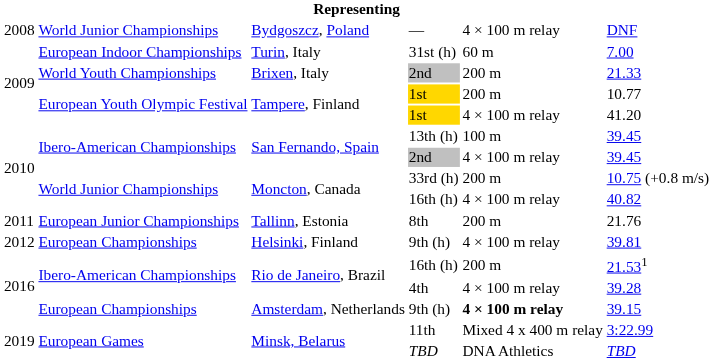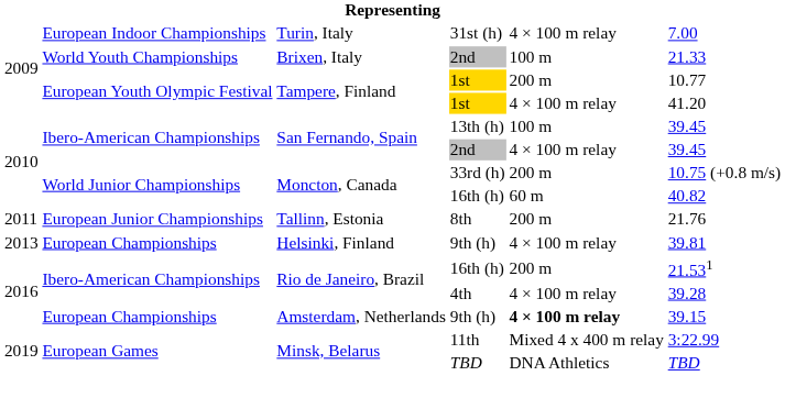 <table>
 <tr>
 <th colspan="6">Representing </th>
-</tr>
-<tr>
-<td>2008</td>
-<td><a href='#'>World Junior Championships</a></td>
-<td><a href='#'>Bydgoszcz</a>, <a href='#'>Poland</a></td>
-<td>—</td>
-<td>4 × 100 m relay</td>
-<td><a href='#'>DNF</a></td>
 </tr>
 <tr>
 <td rowspan=4>2009</td>
 <td><a href='#'>European Indoor Championships</a></td>
 <td><a href='#'>Turin</a>, Italy</td>
 <td>31st (h)</td>
-<td>60 m</td>
+<td>4 × 100 m relay</td>
 <td><a href='#'>7.00</a></td>
 </tr>
 <tr>
 <td><a href='#'>World Youth Championships</a></td>
 <td><a href='#'>Brixen</a>, Italy</td>
 <td bgcolor=silver>2nd</td>
-<td>200 m</td>
+<td>100 m</td>
 <td><a href='#'>21.33</a></td>
 </tr>
 <tr>
 <td rowspan=2><a href='#'>European Youth Olympic Festival</a></td>
 <td rowspan=2><a href='#'>Tampere</a>, Finland</td>
 <td bgcolor=gold>1st</td>
 <td>200 m</td>
 <td>10.77</td>
 </tr>
 <tr>
 <td bgcolor=gold>1st</td>
 <td>4 × 100 m relay</td>
 <td>41.20</td>
 </tr>
 <tr>
 <td rowspan=4>2010</td>
 <td rowspan=2><a href='#'>Ibero-American Championships</a></td>
 <td rowspan=2><a href='#'>San Fernando, Spain</a></td>
 <td>13th (h)</td>
 <td>100 m</td>
 <td><a href='#'>39.45</a></td>
 </tr>
 <tr>
 <td bgcolor=silver>2nd</td>
 <td>4 × 100 m relay</td>
 <td><a href='#'>39.45</a></td>
 </tr>
 <tr>
 <td rowspan=2><a href='#'>World Junior Championships</a></td>
 <td rowspan=2><a href='#'>Moncton</a>, Canada</td>
 <td>33rd (h)</td>
 <td>200 m</td>
 <td><a href='#'>10.75</a> (+0.8 m/s)</td>
 </tr>
 <tr>
 <td>16th (h)</td>
-<td>4 × 100 m relay</td>
+<td>60 m</td>
 <td><a href='#'>40.82</a></td>
 </tr>
 <tr>
 <td>2011</td>
 <td><a href='#'>European Junior Championships</a></td>
 <td><a href='#'>Tallinn</a>, Estonia</td>
 <td>8th</td>
 <td>200 m</td>
 <td>21.76</td>
 </tr>
 <tr>
-<td>2012</td>
+<td>2013</td>
 <td><a href='#'>European Championships</a></td>
 <td><a href='#'>Helsinki</a>, Finland</td>
 <td>9th (h)</td>
 <td>4 × 100 m relay</td>
 <td><a href='#'>39.81</a></td>
 </tr>
 <tr>
 <td rowspan=3>2016</td>
 <td rowspan=2><a href='#'>Ibero-American Championships</a></td>
 <td rowspan=2><a href='#'>Rio de Janeiro</a>, Brazil</td>
 <td>16th (h)</td>
 <td>200 m</td>
 <td><a href='#'>21.53</a><sup>1</sup></td>
 </tr>
 <tr>
 <td>4th</td>
 <td>4 × 100 m relay</td>
 <td><a href='#'>39.28</a></td>
 </tr>
 <tr>
 <td><a href='#'>European Championships</a></td>
 <td><a href='#'>Amsterdam</a>, Netherlands</td>
 <td>9th (h)</td>
 <td><strong>4 × 100 m relay</strong></td>
 <td><a href='#'>39.15</a></td>
 </tr>
 <tr>
 <td rowspan=2>2019</td>
 <td rowspan=2><a href='#'>European Games</a></td>
 <td rowspan=2><a href='#'>Minsk, Belarus</a></td>
 <td>11th</td>
 <td>Mixed 4 x 400 m relay</td>
 <td><a href='#'>3:22.99</a></td>
 </tr>
 <tr>
 <td><em>TBD</em></td>
 <td>DNA Athletics</td>
 <td><a href='#'><em>TBD</em></a></td>
 </tr>
 </table>
